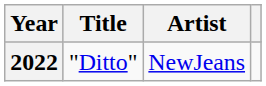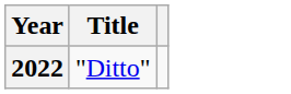 <table class="wikitable plainrowheaders">
 <tr>
 <th scope="col">Year</th>
 <th scope="col">Title</th>
-<th scope="col">Artist</th>
 <th scope="col" class="unsortable"></th>
 </tr>
 <tr>
 <th scope="row">2022</th>
 <td>"<a href='#'>Ditto</a>"</td>
-<td><a href='#'>NewJeans</a></td>
 <td align="center"></td>
 </tr>
 </table>
